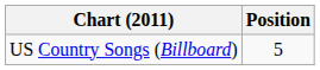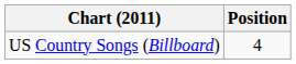 <table class="wikitable sortable">
 <tr>
 <th scope="col">Chart (2011)</th>
 <th scope="col">Position</th>
 </tr>
 <tr>
 <td>US <a href='#'>Country Songs</a> (<em><a href='#'>Billboard</a></em>)</td>
-<td align="center">5</td>
+<td align="center">4</td>
 </tr>
 </table>
